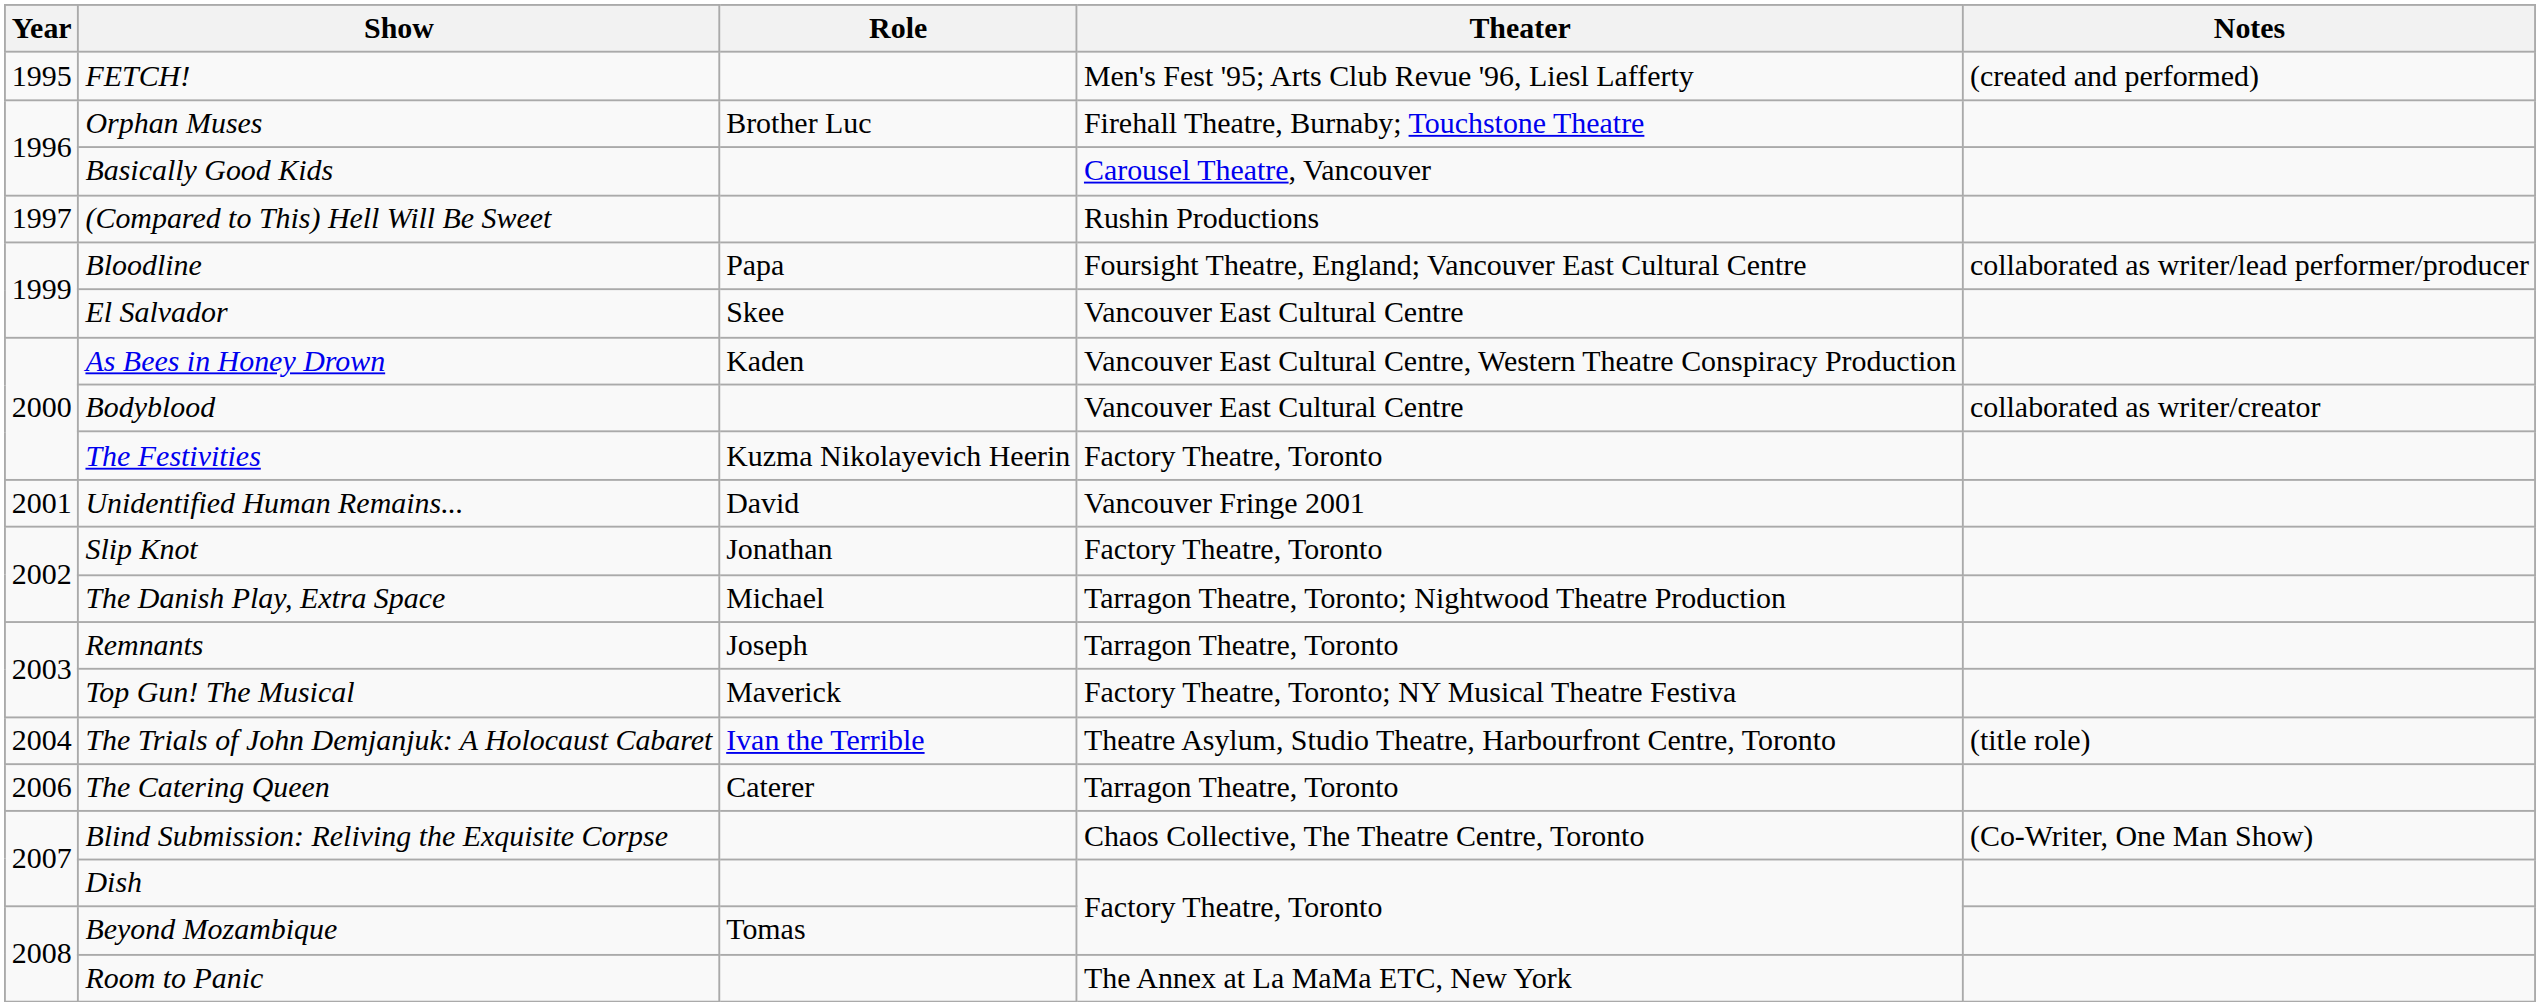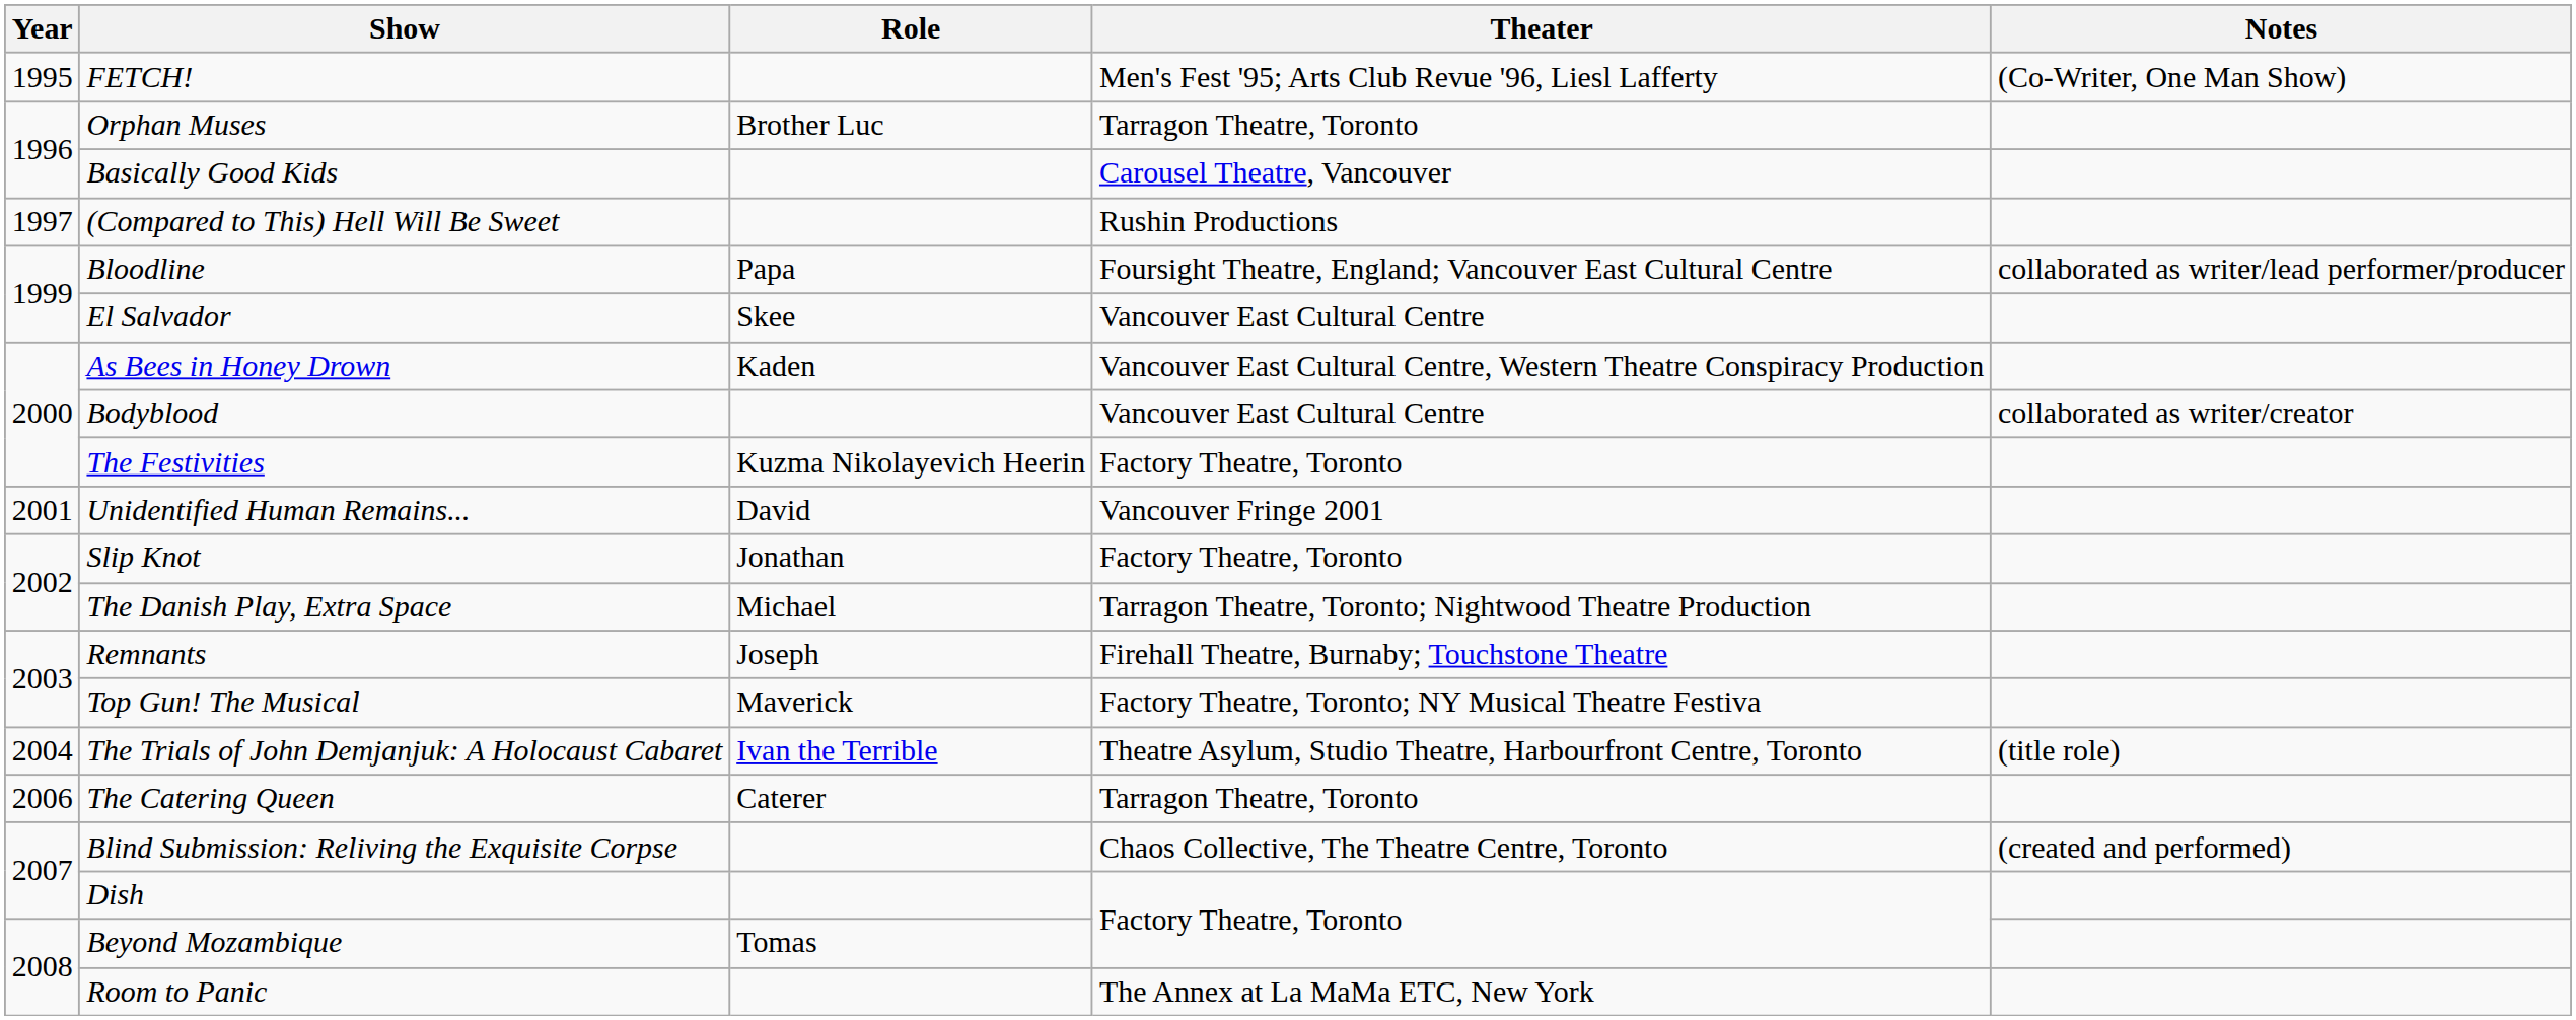 <table class="wikitable sortable">
 <tr>
 <th>Year</th>
 <th>Show</th>
 <th>Role</th>
 <th>Theater</th>
 <th class="unsortable">Notes</th>
 </tr>
 <tr>
 <td>1995</td>
 <td><em>FETCH!</em></td>
 <td></td>
 <td>Men's Fest '95; Arts Club Revue '96, Liesl Lafferty</td>
-<td>(created and performed)</td>
+<td>(Co-Writer, One Man Show)</td>
 </tr>
 <tr>
 <td rowspan=2>1996</td>
 <td><em>Orphan Muses</em></td>
 <td>Brother Luc</td>
-<td>Firehall Theatre, Burnaby; <a href='#'>Touchstone Theatre</a></td>
+<td>Tarragon Theatre, Toronto</td>
 <td></td>
 </tr>
 <tr>
 <td><em>Basically Good Kids</em></td>
 <td></td>
 <td><a href='#'>Carousel Theatre</a>, Vancouver</td>
 <td></td>
 </tr>
 <tr>
 <td>1997</td>
 <td><em>(Compared to This) Hell Will Be Sweet</em></td>
 <td></td>
 <td>Rushin Productions</td>
 <td></td>
 </tr>
 <tr>
 <td rowspan=2>1999</td>
 <td><em>Bloodline</em></td>
 <td>Papa</td>
 <td>Foursight Theatre,  England; Vancouver East Cultural Centre</td>
 <td>collaborated as writer/lead performer/producer</td>
 </tr>
 <tr>
 <td><em>El Salvador</em></td>
 <td>Skee</td>
 <td>Vancouver East Cultural Centre</td>
 <td></td>
 </tr>
 <tr>
 <td rowspan=3>2000</td>
 <td><em><a href='#'>As Bees in Honey Drown</a></em></td>
 <td>Kaden</td>
 <td>Vancouver East Cultural Centre, Western Theatre Conspiracy Production</td>
 <td></td>
 </tr>
 <tr>
 <td><em>Bodyblood</em></td>
 <td></td>
 <td>Vancouver East Cultural Centre</td>
 <td>collaborated as writer/creator</td>
 </tr>
 <tr>
 <td data-sort-value="Festivities, The"><em><a href='#'>The Festivities</a></em></td>
 <td>Kuzma Nikolayevich Heerin</td>
 <td>Factory Theatre, Toronto</td>
 <td></td>
 </tr>
 <tr>
 <td>2001</td>
 <td><em>Unidentified Human Remains...</em></td>
 <td>David</td>
 <td>Vancouver Fringe 2001</td>
 <td></td>
 </tr>
 <tr>
 <td rowspan=2>2002</td>
 <td><em>Slip Knot</em></td>
 <td>Jonathan</td>
 <td>Factory Theatre, Toronto</td>
 <td></td>
 </tr>
 <tr>
 <td data-sort-value="Danish Play, Extra Space, The"><em>The Danish Play, Extra Space</em></td>
 <td>Michael</td>
 <td>Tarragon Theatre, Toronto; Nightwood Theatre Production</td>
 <td></td>
 </tr>
 <tr>
 <td rowspan=2>2003</td>
 <td><em>Remnants</em></td>
 <td>Joseph</td>
-<td>Tarragon Theatre, Toronto</td>
+<td>Firehall Theatre, Burnaby; <a href='#'>Touchstone Theatre</a></td>
 <td></td>
 </tr>
 <tr>
 <td><em>Top Gun! The Musical</em></td>
 <td>Maverick</td>
 <td>Factory Theatre, Toronto; NY Musical Theatre Festiva</td>
 <td></td>
 </tr>
 <tr>
 <td>2004</td>
 <td data-sort-value="Trials of John Demjanjuk: A Holocaust Cabaret, The"><em>The Trials of John Demjanjuk: A Holocaust Cabaret</em></td>
 <td><a href='#'>Ivan the Terrible</a></td>
 <td>Theatre Asylum, Studio Theatre, Harbourfront Centre, Toronto</td>
 <td>(title role)</td>
 </tr>
 <tr>
 <td>2006</td>
 <td data-sort-value="Catering Queen, The"><em>The Catering Queen</em></td>
 <td>Caterer</td>
 <td>Tarragon Theatre, Toronto</td>
 <td></td>
 </tr>
 <tr>
 <td rowspan=2>2007</td>
 <td><em>Blind Submission: Reliving the Exquisite Corpse</em></td>
 <td></td>
 <td>Chaos Collective, The Theatre Centre, Toronto</td>
-<td>(Co-Writer, One Man Show)</td>
+<td>(created and performed)</td>
 </tr>
 <tr>
 <td><em>Dish</em></td>
 <td></td>
 <td rowspan=2>Factory Theatre, Toronto</td>
 <td></td>
 </tr>
 <tr>
 <td rowspan=2>2008</td>
 <td><em>Beyond Mozambique</em></td>
 <td>Tomas</td>
 <td></td>
 </tr>
 <tr>
 <td><em>Room to Panic</em></td>
 <td></td>
 <td>The Annex at La MaMa ETC, New York</td>
 <td></td>
 </tr>
 </table>
